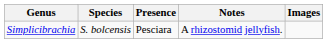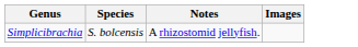 <table class="wikitable" align="center">
 <tr>
 <th>Genus</th>
 <th>Species</th>
-<th>Presence</th>
 <th>Notes</th>
 <th>Images</th>
 </tr>
 <tr>
 <td><em><a href='#'>Simplicibrachia</a></em></td>
 <td><em>S. bolcensis</em></td>
-<td>Pesciara</td>
 <td>A <a href='#'>rhizostomid</a> <a href='#'>jellyfish</a>.</td>
 <td></td>
 </tr>
 </table>
